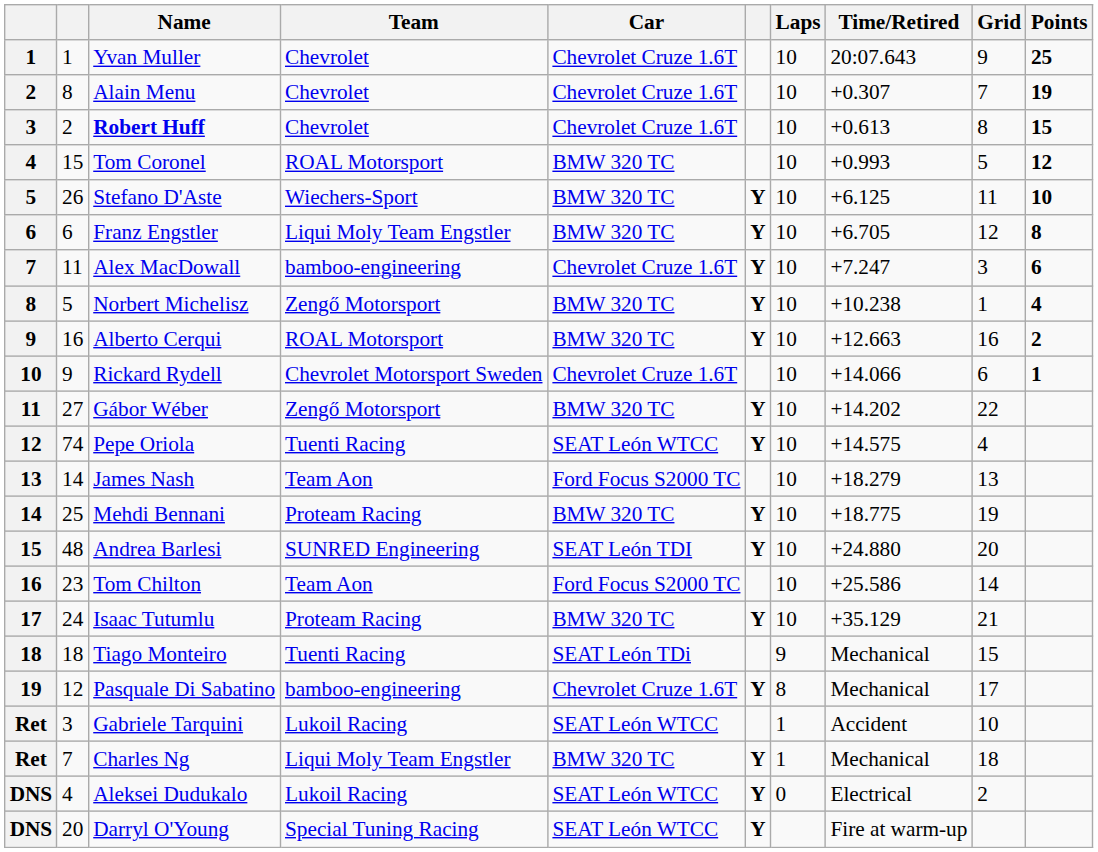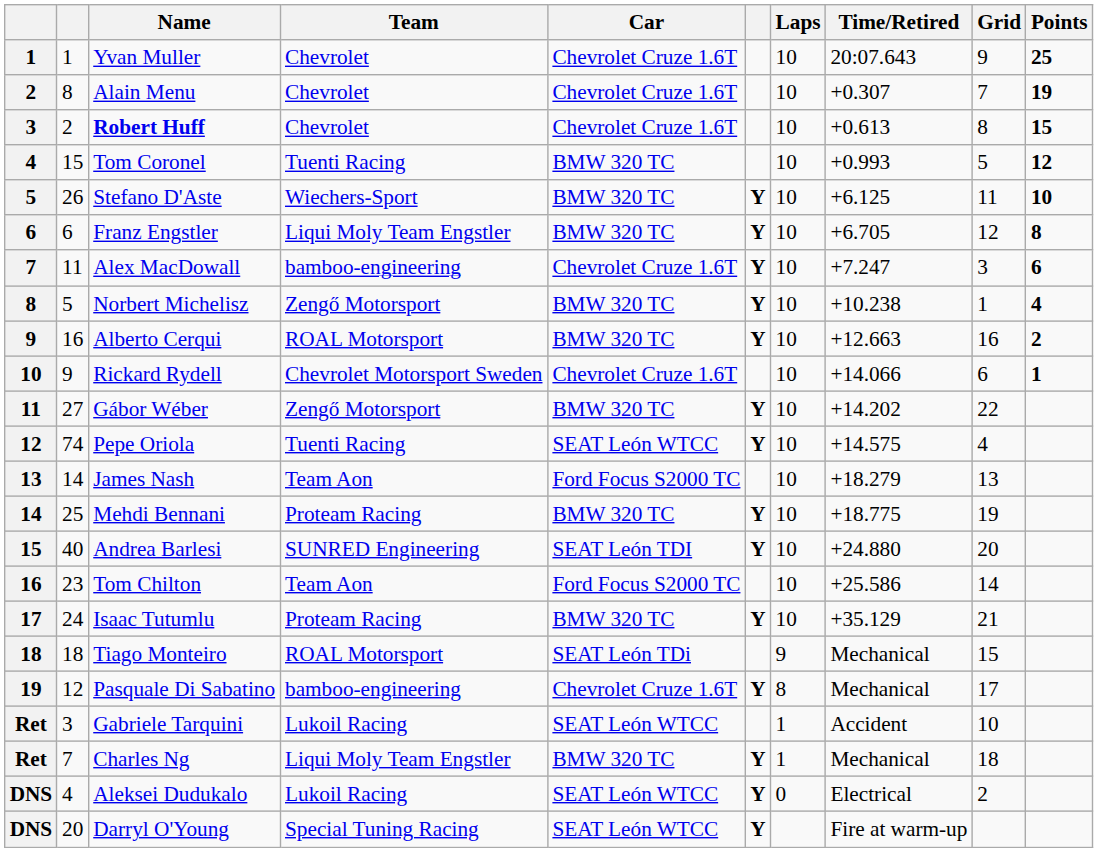 <table class="wikitable sortable" style="font-size: 95%;">
 <tr>
 <th></th>
 <th></th>
 <th>Name</th>
 <th>Team</th>
 <th>Car</th>
 <th></th>
 <th>Laps</th>
 <th>Time/Retired</th>
 <th>Grid</th>
 <th>Points</th>
 </tr>
 <tr>
 <th>1</th>
 <td>1</td>
 <td> <a href='#'>Yvan Muller</a></td>
 <td><a href='#'>Chevrolet</a></td>
 <td><a href='#'>Chevrolet Cruze 1.6T</a></td>
 <td></td>
 <td>10</td>
 <td>20:07.643</td>
 <td>9</td>
 <td><strong>25</strong></td>
 </tr>
 <tr>
 <th>2</th>
 <td>8</td>
 <td> <a href='#'>Alain Menu</a></td>
 <td><a href='#'>Chevrolet</a></td>
 <td><a href='#'>Chevrolet Cruze 1.6T</a></td>
 <td></td>
 <td>10</td>
 <td>+0.307</td>
 <td>7</td>
 <td><strong>19</strong></td>
 </tr>
 <tr>
 <th>3</th>
 <td>2</td>
 <td> <strong><a href='#'>Robert Huff</a></strong></td>
 <td><a href='#'>Chevrolet</a></td>
 <td><a href='#'>Chevrolet Cruze 1.6T</a></td>
 <td></td>
 <td>10</td>
 <td>+0.613</td>
 <td>8</td>
 <td><strong>15</strong></td>
 </tr>
 <tr>
 <th>4</th>
 <td>15</td>
 <td> <a href='#'>Tom Coronel</a></td>
-<td><a href='#'>ROAL Motorsport</a></td>
+<td><a href='#'>Tuenti Racing</a></td>
 <td><a href='#'>BMW 320 TC</a></td>
 <td></td>
 <td>10</td>
 <td>+0.993</td>
 <td>5</td>
 <td><strong>12</strong></td>
 </tr>
 <tr>
 <th>5</th>
 <td>26</td>
 <td> <a href='#'>Stefano D'Aste</a></td>
 <td><a href='#'>Wiechers-Sport</a></td>
 <td><a href='#'>BMW 320 TC</a></td>
 <td align=center><strong><span>Y</span></strong></td>
 <td>10</td>
 <td>+6.125</td>
 <td>11</td>
 <td><strong>10</strong></td>
 </tr>
 <tr>
 <th>6</th>
 <td>6</td>
 <td> <a href='#'>Franz Engstler</a></td>
 <td><a href='#'>Liqui Moly Team Engstler</a></td>
 <td><a href='#'>BMW 320 TC</a></td>
 <td align=center><strong><span>Y</span></strong></td>
 <td>10</td>
 <td>+6.705</td>
 <td>12</td>
 <td><strong>8</strong></td>
 </tr>
 <tr>
 <th>7</th>
 <td>11</td>
 <td> <a href='#'>Alex MacDowall</a></td>
 <td><a href='#'>bamboo-engineering</a></td>
 <td><a href='#'>Chevrolet Cruze 1.6T</a></td>
 <td align=center><strong><span>Y</span></strong></td>
 <td>10</td>
 <td>+7.247</td>
 <td>3</td>
 <td><strong>6</strong></td>
 </tr>
 <tr>
 <th>8</th>
 <td>5</td>
 <td> <a href='#'>Norbert Michelisz</a></td>
 <td><a href='#'>Zengő Motorsport</a></td>
 <td><a href='#'>BMW 320 TC</a></td>
 <td align=center><strong><span>Y</span></strong></td>
 <td>10</td>
 <td>+10.238</td>
 <td>1</td>
 <td><strong>4</strong></td>
 </tr>
 <tr>
 <th>9</th>
 <td>16</td>
 <td> <a href='#'>Alberto Cerqui</a></td>
 <td><a href='#'>ROAL Motorsport</a></td>
 <td><a href='#'>BMW 320 TC</a></td>
 <td align=center><strong><span>Y</span></strong></td>
 <td>10</td>
 <td>+12.663</td>
 <td>16</td>
 <td><strong>2</strong></td>
 </tr>
 <tr>
 <th>10</th>
 <td>9</td>
 <td> <a href='#'>Rickard Rydell</a></td>
 <td><a href='#'>Chevrolet Motorsport Sweden</a></td>
 <td><a href='#'>Chevrolet Cruze 1.6T</a></td>
 <td></td>
 <td>10</td>
 <td>+14.066</td>
 <td>6</td>
 <td><strong>1</strong></td>
 </tr>
 <tr>
 <th>11</th>
 <td>27</td>
 <td> <a href='#'>Gábor Wéber</a></td>
 <td><a href='#'>Zengő Motorsport</a></td>
 <td><a href='#'>BMW 320 TC</a></td>
 <td align=center><strong><span>Y</span></strong></td>
 <td>10</td>
 <td>+14.202</td>
 <td>22</td>
 <td></td>
 </tr>
 <tr>
 <th>12</th>
 <td>74</td>
 <td> <a href='#'>Pepe Oriola</a></td>
 <td><a href='#'>Tuenti Racing</a></td>
 <td><a href='#'>SEAT León WTCC</a></td>
 <td align=center><strong><span>Y</span></strong></td>
 <td>10</td>
 <td>+14.575</td>
 <td>4</td>
 <td></td>
 </tr>
 <tr>
 <th>13</th>
 <td>14</td>
 <td> <a href='#'>James Nash</a></td>
 <td><a href='#'>Team Aon</a></td>
 <td><a href='#'>Ford Focus S2000 TC</a></td>
 <td></td>
 <td>10</td>
 <td>+18.279</td>
 <td>13</td>
 <td></td>
 </tr>
 <tr>
 <th>14</th>
 <td>25</td>
 <td> <a href='#'>Mehdi Bennani</a></td>
 <td><a href='#'>Proteam Racing</a></td>
 <td><a href='#'>BMW 320 TC</a></td>
 <td align=center><strong><span>Y</span></strong></td>
 <td>10</td>
 <td>+18.775</td>
 <td>19</td>
 <td></td>
 </tr>
 <tr>
 <th>15</th>
-<td>48</td>
+<td>40</td>
 <td> <a href='#'>Andrea Barlesi</a></td>
 <td><a href='#'>SUNRED Engineering</a></td>
 <td><a href='#'>SEAT León TDI</a></td>
 <td align=center><strong><span>Y</span></strong></td>
 <td>10</td>
 <td>+24.880</td>
 <td>20</td>
 <td></td>
 </tr>
 <tr>
 <th>16</th>
 <td>23</td>
 <td> <a href='#'>Tom Chilton</a></td>
 <td><a href='#'>Team Aon</a></td>
 <td><a href='#'>Ford Focus S2000 TC</a></td>
 <td></td>
 <td>10</td>
 <td>+25.586</td>
 <td>14</td>
 <td></td>
 </tr>
 <tr>
 <th>17</th>
 <td>24</td>
 <td> <a href='#'>Isaac Tutumlu</a></td>
 <td><a href='#'>Proteam Racing</a></td>
 <td><a href='#'>BMW 320 TC</a></td>
 <td align=center><strong><span>Y</span></strong></td>
 <td>10</td>
 <td>+35.129</td>
 <td>21</td>
 <td></td>
 </tr>
 <tr>
 <th>18</th>
 <td>18</td>
 <td> <a href='#'>Tiago Monteiro</a></td>
-<td><a href='#'>Tuenti Racing</a></td>
+<td><a href='#'>ROAL Motorsport</a></td>
 <td><a href='#'>SEAT León TDi</a></td>
 <td></td>
 <td>9</td>
 <td>Mechanical</td>
 <td>15</td>
 <td></td>
 </tr>
 <tr>
 <th>19</th>
 <td>12</td>
 <td> <a href='#'>Pasquale Di Sabatino</a></td>
 <td><a href='#'>bamboo-engineering</a></td>
 <td><a href='#'>Chevrolet Cruze 1.6T</a></td>
 <td align=center><strong><span>Y</span></strong></td>
 <td>8</td>
 <td>Mechanical</td>
 <td>17</td>
 <td></td>
 </tr>
 <tr>
 <th>Ret</th>
 <td>3</td>
 <td> <a href='#'>Gabriele Tarquini</a></td>
 <td><a href='#'>Lukoil Racing</a></td>
 <td><a href='#'>SEAT León WTCC</a></td>
 <td></td>
 <td>1</td>
 <td>Accident</td>
 <td>10</td>
 <td></td>
 </tr>
 <tr>
 <th>Ret</th>
 <td>7</td>
 <td> <a href='#'>Charles Ng</a></td>
 <td><a href='#'>Liqui Moly Team Engstler</a></td>
 <td><a href='#'>BMW 320 TC</a></td>
 <td align=center><strong><span>Y</span></strong></td>
 <td>1</td>
 <td>Mechanical</td>
 <td>18</td>
 <td></td>
 </tr>
 <tr>
 <th>DNS</th>
 <td>4</td>
 <td> <a href='#'>Aleksei Dudukalo</a></td>
 <td><a href='#'>Lukoil Racing</a></td>
 <td><a href='#'>SEAT León WTCC</a></td>
 <td align=center><strong><span>Y</span></strong></td>
 <td>0</td>
 <td>Electrical</td>
 <td>2</td>
 <td></td>
 </tr>
 <tr>
 <th>DNS</th>
 <td>20</td>
 <td> <a href='#'>Darryl O'Young</a></td>
 <td><a href='#'>Special Tuning Racing</a></td>
 <td><a href='#'>SEAT León WTCC</a></td>
 <td align=center><strong><span>Y</span></strong></td>
 <td></td>
 <td>Fire at warm-up</td>
 <td></td>
 <td></td>
 </tr>
 </table>
